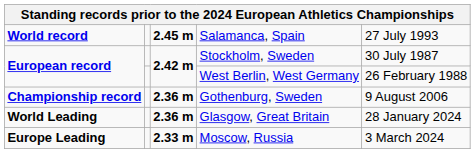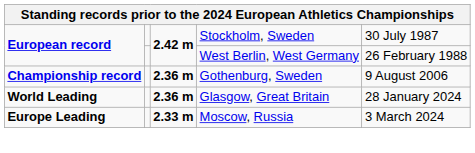 <table class="wikitable">
 <tr>
 <th colspan="5">Standing records prior to the 2024 European Athletics Championships</th>
-</tr>
-<tr>
-<td><strong><a href='#'>World record</a></strong></td>
-<td></td>
-<td><strong>2.45 m</strong></td>
-<td><a href='#'>Salamanca</a>, <a href='#'>Spain</a></td>
-<td>27 July 1993</td>
 </tr>
 <tr>
 <td rowspan=2><strong><a href='#'>European record</a></strong></td>
 <td></td>
 <td rowspan=2><strong>2.42 m</strong></td>
 <td><a href='#'>Stockholm</a>, <a href='#'>Sweden</a></td>
 <td>30 July 1987</td>
 </tr>
 <tr>
 <td></td>
 <td><a href='#'>West Berlin</a>, <a href='#'>West Germany</a></td>
 <td>26 February 1988</td>
 </tr>
 <tr>
 <td><strong><a href='#'>Championship record</a></strong></td>
 <td></td>
 <td><strong>2.36 m</strong></td>
 <td><a href='#'>Gothenburg</a>, <a href='#'>Sweden</a></td>
 <td>9 August 2006</td>
 </tr>
 <tr>
 <td><strong>World Leading</strong></td>
 <td></td>
 <td><strong>2.36 m</strong></td>
 <td><a href='#'>Glasgow</a>, <a href='#'>Great Britain</a></td>
 <td>28 January 2024</td>
 </tr>
 <tr>
 <td><strong>Europe Leading</strong></td>
 <td></td>
 <td><strong>2.33 m</strong></td>
 <td><a href='#'>Moscow</a>, <a href='#'>Russia</a></td>
 <td>3 March 2024</td>
 </tr>
 </table>
